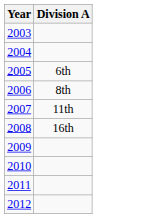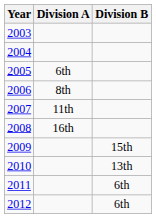 <table class="wikitable" style="text-align:center">
 <tr>
 <th>Year</th>
 <th>Division A</th>
+<th>Division B</th>
 </tr>
 <tr>
 <td><a href='#'>2003</a></td>
+<td></td>
 <td></td>
 </tr>
 <tr>
 <td><a href='#'>2004</a></td>
 <td></td>
+<td></td>
 </tr>
 <tr>
 <td><a href='#'>2005</a></td>
 <td>6th</td>
+<td></td>
 </tr>
 <tr>
 <td><a href='#'>2006</a></td>
 <td>8th</td>
+<td></td>
 </tr>
 <tr>
 <td><a href='#'>2007</a></td>
 <td>11th</td>
+<td></td>
 </tr>
 <tr>
 <td><a href='#'>2008</a></td>
 <td>16th</td>
+<td></td>
 </tr>
 <tr>
 <td><a href='#'>2009</a></td>
 <td></td>
+<td>15th</td>
 </tr>
 <tr>
 <td><a href='#'>2010</a></td>
 <td></td>
+<td>13th</td>
 </tr>
 <tr>
 <td><a href='#'>2011</a></td>
 <td></td>
+<td>6th</td>
 </tr>
 <tr>
 <td><a href='#'>2012</a></td>
 <td></td>
+<td>6th</td>
 </tr>
 </table>
